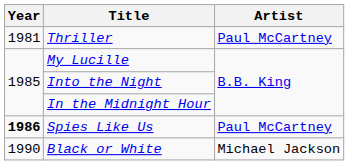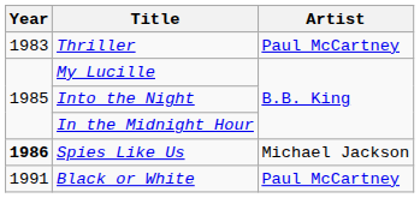 <table class="wikitable">
 <tr>
 <th>Year</th>
 <th>Title</th>
 <th>Artist</th>
 </tr>
 <tr>
-<td>1981</td>
+<td>1983</td>
 <td><em><a href='#'>Thriller</a></em></td>
 <td><a href='#'>Paul McCartney</a></td>
 </tr>
 <tr>
 <td rowspan=3>1985</td>
 <td><em><a href='#'>My Lucille</a></em></td>
 <td rowspan=3><a href='#'>B.B. King</a></td>
 </tr>
 <tr>
 <td><em><a href='#'>Into the Night</a></em></td>
 </tr>
 <tr>
 <td><em><a href='#'>In the Midnight Hour</a></em></td>
 </tr>
 <tr>
 <td><strong>1986</strong></td>
 <td><em><a href='#'>Spies Like Us</a></em></td>
+<td>Michael Jackson</td>
+</tr>
+<tr>
+<td>1991</td>
+<td><em><a href='#'>Black or White</a></em></td>
 <td><a href='#'>Paul McCartney</a></td>
 </tr>
-<tr>
-<td>1990</td>
-<td><em><a href='#'>Black or White</a></em></td>
-<td>Michael Jackson</td>
-</tr>
 </table>
